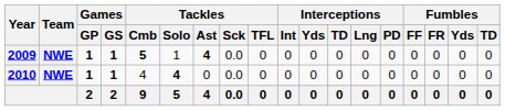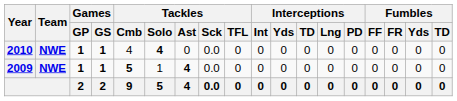 <table class="wikitable" style="text-align:center">
 <tr>
 <th rowspan="2">Year</th>
 <th rowspan="2">Team</th>
 <th colspan="2">Games</th>
 <th colspan="5">Tackles</th>
 <th colspan="5">Interceptions</th>
 <th colspan="4">Fumbles</th>
 </tr>
 <tr>
 <th>GP</th>
 <th>GS</th>
 <th>Cmb</th>
 <th>Solo</th>
 <th>Ast</th>
 <th>Sck</th>
 <th>TFL</th>
 <th>Int</th>
 <th>Yds</th>
 <th>TD</th>
 <th>Lng</th>
 <th>PD</th>
 <th>FF</th>
 <th>FR</th>
 <th>Yds</th>
 <th>TD</th>
 </tr>
 <tr>
-<th><a href='#'>2009</a></th>
+<th><a href='#'>2010</a></th>
 <th><a href='#'>NWE</a></th>
 <td><strong>1</strong></td>
 <td><strong>1</strong></td>
-<td><strong>5</strong></td>
-<td>1</td>
+<td>4</td>
 <td><strong>4</strong></td>
+<td>0</td>
 <td>0.0</td>
 <td>0</td>
 <td>0</td>
 <td>0</td>
 <td>0</td>
 <td>0</td>
 <td>0</td>
 <td>0</td>
 <td>0</td>
 <td>0</td>
 <td>0</td>
 </tr>
 <tr>
-<th><a href='#'>2010</a></th>
+<th><a href='#'>2009</a></th>
 <th><a href='#'>NWE</a></th>
 <td><strong>1</strong></td>
 <td><strong>1</strong></td>
-<td>4</td>
+<td><strong>5</strong></td>
+<td>1</td>
 <td><strong>4</strong></td>
-<td>0</td>
 <td>0.0</td>
 <td>0</td>
 <td>0</td>
 <td>0</td>
 <td>0</td>
 <td>0</td>
 <td>0</td>
 <td>0</td>
 <td>0</td>
 <td>0</td>
 <td>0</td>
 </tr>
 <tr>
 <th colspan="2"></th>
 <th>2</th>
 <th>2</th>
 <th>9</th>
 <th>5</th>
 <th>4</th>
 <th>0.0</th>
 <th>0</th>
 <th>0</th>
 <th>0</th>
 <th>0</th>
 <th>0</th>
 <th>0</th>
 <th>0</th>
 <th>0</th>
 <th>0</th>
 <th>0</th>
 </tr>
 </table>
